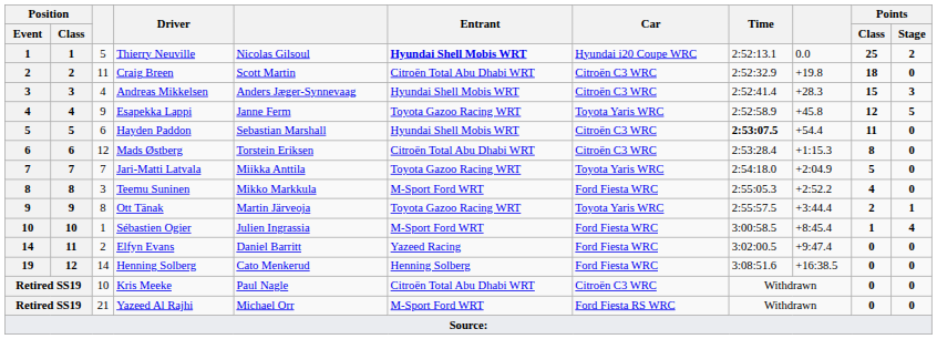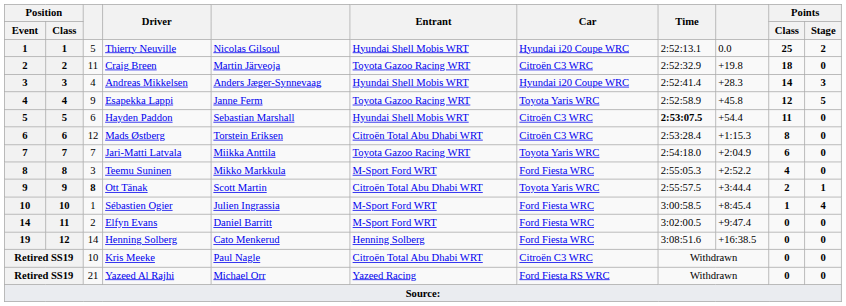 <table class="wikitable" width=85% style="font-size: 85%;">
 <tr>
 <th colspan="2">Position</th>
 <th rowspan="2"></th>
 <th rowspan="2">Driver</th>
 <th rowspan="2"></th>
 <th rowspan="2">Entrant</th>
 <th rowspan="2">Car</th>
 <th rowspan="2">Time</th>
 <th rowspan="2"></th>
 <th colspan="2">Points</th>
 </tr>
 <tr>
 <th>Event</th>
 <th>Class</th>
 <th>Class</th>
 <th>Stage</th>
 </tr>
 <tr>
 <th>1</th>
 <th>1</th>
 <td align="center">5</td>
 <td><a href='#'>Thierry Neuville</a></td>
 <td><a href='#'>Nicolas Gilsoul</a></td>
-<td><strong><a href='#'>Hyundai Shell Mobis WRT</a></strong></td>
+<td><a href='#'>Hyundai Shell Mobis WRT</a></td>
 <td nowrap><a href='#'>Hyundai i20 Coupe WRC</a></td>
 <td>2:52:13.1</td>
 <td>0.0</td>
 <td align="center"><strong>25</strong></td>
 <td align="center"><strong>2</strong></td>
 </tr>
 <tr>
 <th>2</th>
 <th>2</th>
 <td align="center">11</td>
 <td><a href='#'>Craig Breen</a></td>
-<td><a href='#'>Scott Martin</a></td>
-<td nowrap><a href='#'>Citroën Total Abu Dhabi WRT</a></td>
+<td><a href='#'>Martin Järveoja</a></td>
+<td><a href='#'>Toyota Gazoo Racing WRT</a></td>
 <td><a href='#'>Citroën C3 WRC</a></td>
 <td>2:52:32.9</td>
 <td>+19.8</td>
 <td align="center"><strong>18</strong></td>
 <td align="center"><strong>0</strong></td>
 </tr>
 <tr>
 <th>3</th>
 <th>3</th>
 <td align="center">4</td>
 <td nowrap><a href='#'>Andreas Mikkelsen</a></td>
 <td nowrap><a href='#'>Anders Jæger-Synnevaag</a></td>
 <td><a href='#'>Hyundai Shell Mobis WRT</a></td>
-<td><a href='#'>Citroën C3 WRC</a></td>
+<td><a href='#'>Hyundai i20 Coupe WRC</a></td>
 <td>2:52:41.4</td>
 <td>+28.3</td>
-<td align="center"><strong>15</strong></td>
+<td align="center"><strong>14</strong></td>
 <td align="center"><strong>3</strong></td>
 </tr>
 <tr>
 <th>4</th>
 <th>4</th>
 <td align="center">9</td>
 <td><a href='#'>Esapekka Lappi</a></td>
 <td><a href='#'>Janne Ferm</a></td>
 <td><a href='#'>Toyota Gazoo Racing WRT</a></td>
 <td><a href='#'>Toyota Yaris WRC</a></td>
 <td>2:52:58.9</td>
 <td>+45.8</td>
 <td align="center"><strong>12</strong></td>
 <td align="center"><strong>5</strong></td>
 </tr>
 <tr>
 <th>5</th>
 <th>5</th>
 <td align="center">6</td>
 <td><a href='#'>Hayden Paddon</a></td>
 <td><a href='#'>Sebastian Marshall</a></td>
 <td><a href='#'>Hyundai Shell Mobis WRT</a></td>
 <td><a href='#'>Citroën C3 WRC</a></td>
 <td><strong>2:53:07.5</strong></td>
 <td>+54.4</td>
 <td align="center"><strong>11</strong></td>
 <td align="center"><strong>0</strong></td>
 </tr>
 <tr>
 <th>6</th>
 <th>6</th>
 <td align="center">12</td>
 <td><a href='#'>Mads Østberg</a></td>
 <td><a href='#'>Torstein Eriksen</a></td>
 <td><a href='#'>Citroën Total Abu Dhabi WRT</a></td>
 <td><a href='#'>Citroën C3 WRC</a></td>
 <td>2:53:28.4</td>
 <td>+1:15.3</td>
 <td align="center"><strong>8</strong></td>
 <td align="center"><strong>0</strong></td>
 </tr>
 <tr>
 <th>7</th>
 <th>7</th>
 <td align="center">7</td>
 <td><a href='#'>Jari-Matti Latvala</a></td>
 <td><a href='#'>Miikka Anttila</a></td>
 <td><a href='#'>Toyota Gazoo Racing WRT</a></td>
 <td><a href='#'>Toyota Yaris WRC</a></td>
 <td>2:54:18.0</td>
 <td>+2:04.9</td>
-<td align="center"><strong>5</strong></td>
+<td align="center"><strong>6</strong></td>
 <td align="center"><strong>0</strong></td>
 </tr>
 <tr>
 <th>8</th>
 <th>8</th>
 <td align="center">3</td>
 <td><a href='#'>Teemu Suninen</a></td>
 <td><a href='#'>Mikko Markkula</a></td>
 <td><a href='#'>M-Sport Ford WRT</a></td>
 <td><a href='#'>Ford Fiesta WRC</a></td>
 <td>2:55:05.3</td>
 <td>+2:52.2</td>
 <td align="center"><strong>4</strong></td>
 <td align="center"><strong>0</strong></td>
 </tr>
 <tr>
 <th>9</th>
 <th>9</th>
-<td align="center">8</td>
+<td align="center"><strong>8</strong></td>
 <td><a href='#'>Ott Tänak</a></td>
-<td><a href='#'>Martin Järveoja</a></td>
-<td><a href='#'>Toyota Gazoo Racing WRT</a></td>
+<td><a href='#'>Scott Martin</a></td>
+<td nowrap><a href='#'>Citroën Total Abu Dhabi WRT</a></td>
 <td><a href='#'>Toyota Yaris WRC</a></td>
 <td>2:55:57.5</td>
 <td>+3:44.4</td>
 <td align="center"><strong>2</strong></td>
 <td align="center"><strong>1</strong></td>
 </tr>
 <tr>
 <th>10</th>
 <th>10</th>
 <td align="center">1</td>
 <td><a href='#'>Sébastien Ogier</a></td>
 <td><a href='#'>Julien Ingrassia</a></td>
 <td><a href='#'>M-Sport Ford WRT</a></td>
 <td><a href='#'>Ford Fiesta WRC</a></td>
 <td>3:00:58.5</td>
 <td>+8:45.4</td>
 <td align="center"><strong>1</strong></td>
 <td align="center"><strong>4</strong></td>
 </tr>
 <tr>
 <th>14</th>
 <th>11</th>
 <td align="center">2</td>
 <td><a href='#'>Elfyn Evans</a></td>
 <td><a href='#'>Daniel Barritt</a></td>
-<td><a href='#'>Yazeed Racing</a></td>
+<td><a href='#'>M-Sport Ford WRT</a></td>
 <td><a href='#'>Ford Fiesta WRC</a></td>
 <td>3:02:00.5</td>
 <td>+9:47.4</td>
 <td align="center"><strong>0</strong></td>
 <td align="center"><strong>0</strong></td>
 </tr>
 <tr>
 <th>19</th>
 <th>12</th>
 <td align="center">14</td>
 <td><a href='#'>Henning Solberg</a></td>
 <td><a href='#'>Cato Menkerud</a></td>
 <td><a href='#'>Henning Solberg</a></td>
 <td><a href='#'>Ford Fiesta WRC</a></td>
 <td>3:08:51.6</td>
 <td>+16:38.5</td>
 <td align="center"><strong>0</strong></td>
 <td align="center"><strong>0</strong></td>
 </tr>
 <tr>
 <th colspan="2" nowrap>Retired SS19</th>
 <td align="center">10</td>
 <td><a href='#'>Kris Meeke</a></td>
 <td><a href='#'>Paul Nagle</a></td>
 <td><a href='#'>Citroën Total Abu Dhabi WRT</a></td>
 <td><a href='#'>Citroën C3 WRC</a></td>
 <td align="center" colspan="2">Withdrawn</td>
 <td align="center"><strong>0</strong></td>
 <td align="center"><strong>0</strong></td>
 </tr>
 <tr>
 <th colspan="2">Retired SS19</th>
 <td align="center">21</td>
 <td><a href='#'>Yazeed Al Rajhi</a></td>
 <td><a href='#'>Michael Orr</a></td>
-<td><a href='#'>M-Sport Ford WRT</a></td>
+<td><a href='#'>Yazeed Racing</a></td>
 <td><a href='#'>Ford Fiesta RS WRC</a></td>
 <td align="center" colspan="2">Withdrawn</td>
 <td align="center"><strong>0</strong></td>
 <td align="center"><strong>0</strong></td>
 </tr>
 <tr>
 <td style="background-color:#EAECF0; text-align:center" colspan="11"><strong>Source:</strong></td>
 </tr>
 </table>
